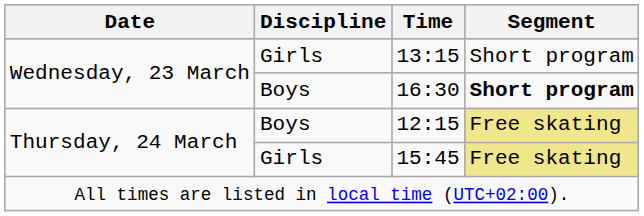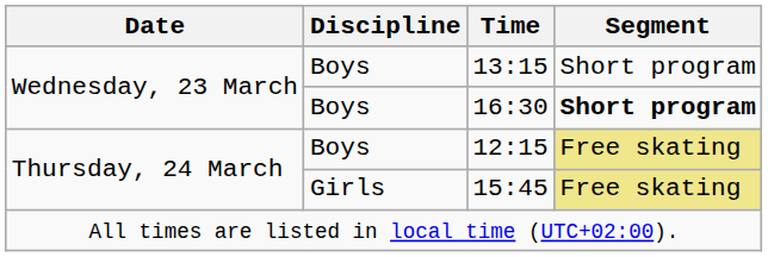 <table class="wikitable">
 <tr>
 <th>Date</th>
 <th>Discipline</th>
 <th>Time</th>
 <th>Segment</th>
 </tr>
 <tr>
 <td rowspan=2>Wednesday, 23 March</td>
-<td>Girls</td>
+<td>Boys</td>
 <td>13:15</td>
 <td>Short program</td>
 </tr>
 <tr>
 <td>Boys</td>
 <td>16:30</td>
 <td><strong>Short program</strong></td>
 </tr>
 <tr>
 <td rowspan=2>Thursday, 24 March</td>
 <td>Boys</td>
 <td>12:15</td>
 <td bgcolor=#f0e68c>Free skating</td>
 </tr>
 <tr>
 <td>Girls</td>
 <td>15:45</td>
 <td bgcolor=#f0e68c>Free skating</td>
 </tr>
 <tr>
 <td colspan=4 align=center><small> All times are listed in <a href='#'>local time</a> (<a href='#'>UTC+02:00</a>). </small></td>
 </tr>
 </table>
